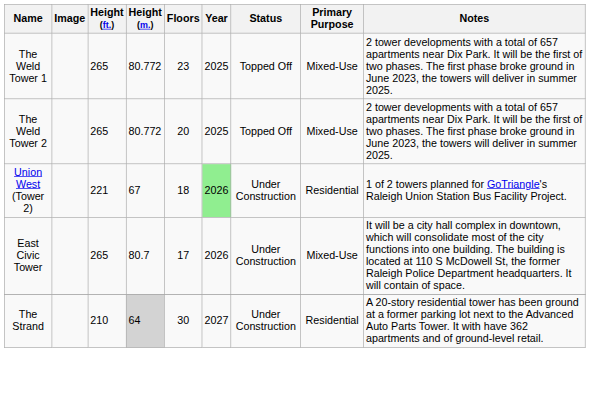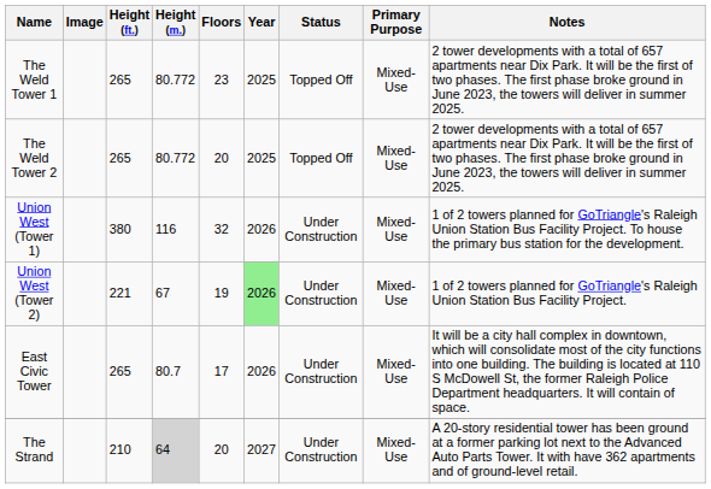 <table class="wikitable sortable">
 <tr>
 <th>Name</th>
 <th>Image</th>
 <th>Height<br><small>(<a href='#'>ft.</a>)</small></th>
 <th>Height<br><small>(<a href='#'>m.</a>)</small></th>
 <th>Floors</th>
 <th>Year</th>
 <th>Status</th>
 <th>Primary Purpose</th>
 <th class="unsortable">Notes</th>
 </tr>
 <tr>
 <td style="text-align:center;">The Weld Tower 1</td>
 <td></td>
 <td>265</td>
 <td>80.772</td>
 <td style="text-align:center;">23</td>
 <td style="text-align:center;">2025</td>
 <td style="text-align:center;">Topped Off</td>
 <td style="text-align:center;">Mixed-Use</td>
 <td>2 tower developments with a total of 657 apartments near Dix Park.  It will be the first of two phases.  The first phase broke ground in June 2023, the towers will deliver in summer 2025.</td>
 </tr>
 <tr>
 <td style="text-align:center;">The Weld Tower 2</td>
 <td></td>
 <td>265</td>
 <td>80.772</td>
 <td style="text-align:center;">20</td>
 <td style="text-align:center;">2025</td>
 <td style="text-align:center;">Topped Off</td>
 <td style="text-align:center;">Mixed-Use</td>
 <td>2 tower developments with a total of 657 apartments near Dix Park.  It will be the first of two phases.  The first phase broke ground in June 2023, the towers will deliver in summer 2025.</td>
 </tr>
 <tr>
+<td style="text-align:center;"><a href='#'>Union West</a> (Tower 1)</td>
+<td></td>
+<td>380</td>
+<td>116</td>
+<td style="text-align:center;">32</td>
+<td style="text-align:center;">2026</td>
+<td style="text-align:center;">Under Construction</td>
+<td style="text-align:center;">Mixed-Use</td>
+<td>1 of 2 towers planned for <a href='#'>GoTriangle</a>'s Raleigh Union Station Bus Facility Project. To house the primary bus station for the development.</td>
+</tr>
+<tr>
 <td style="text-align:center;"><a href='#'>Union West</a> (Tower 2)</td>
 <td></td>
 <td>221</td>
 <td>67</td>
-<td style="text-align:center;">18</td>
+<td style="text-align:center;">19</td>
 <td style="background: lightgreen; text-align:center;">2026</td>
 <td style="text-align:center;">Under Construction</td>
-<td style="text-align:center;">Residential</td>
+<td style="text-align:center;">Mixed-Use</td>
 <td>1 of 2 towers planned for <a href='#'>GoTriangle</a>'s Raleigh Union Station Bus Facility Project.</td>
 </tr>
 <tr>
 <td style="text-align:center;">East Civic Tower</td>
 <td></td>
 <td>265</td>
 <td>80.7</td>
 <td style="text-align:center;">17</td>
 <td style="text-align:center;">2026</td>
 <td style="text-align:center;">Under Construction</td>
 <td style="text-align:center;">Mixed-Use</td>
 <td>It will be a city hall complex in downtown, which will consolidate most of the city functions into one building.  The building is located at 110 S McDowell St, the former Raleigh Police Department headquarters.  It will contain  of space.</td>
 </tr>
 <tr>
 </tr>
 <tr>
 <td style="text-align:center;">The Strand</td>
 <td></td>
 <td>210</td>
 <td style="background: lightgrey;">64</td>
-<td style="text-align:center;">30</td>
+<td style="text-align:center;">20</td>
 <td style="text-align:center;">2027</td>
 <td style="text-align:center;">Under Construction</td>
-<td style="text-align:center;">Residential</td>
+<td style="text-align:center;">Mixed-Use</td>
 <td>A 20-story residential tower has been ground at a former parking lot next to the Advanced Auto Parts Tower.  It with have 362 apartments and  of ground-level retail.</td>
 </tr>
 </table>
